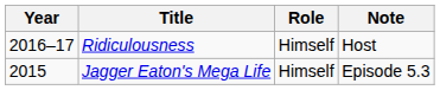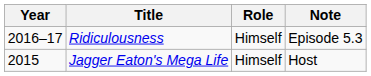 <table class="wikitable sortable">
 <tr>
 <th>Year</th>
 <th>Title</th>
 <th>Role</th>
 <th class="unsortable">Note</th>
 </tr>
 <tr>
 <td>2016–17</td>
 <td><em><a href='#'>Ridiculousness</a></em></td>
 <td>Himself</td>
-<td>Host</td>
+<td>Episode 5.3</td>
 </tr>
 <tr>
 <td>2015</td>
 <td><em><a href='#'>Jagger Eaton's Mega Life</a></em></td>
 <td>Himself</td>
-<td>Episode 5.3</td>
+<td>Host</td>
 </tr>
 </table>
